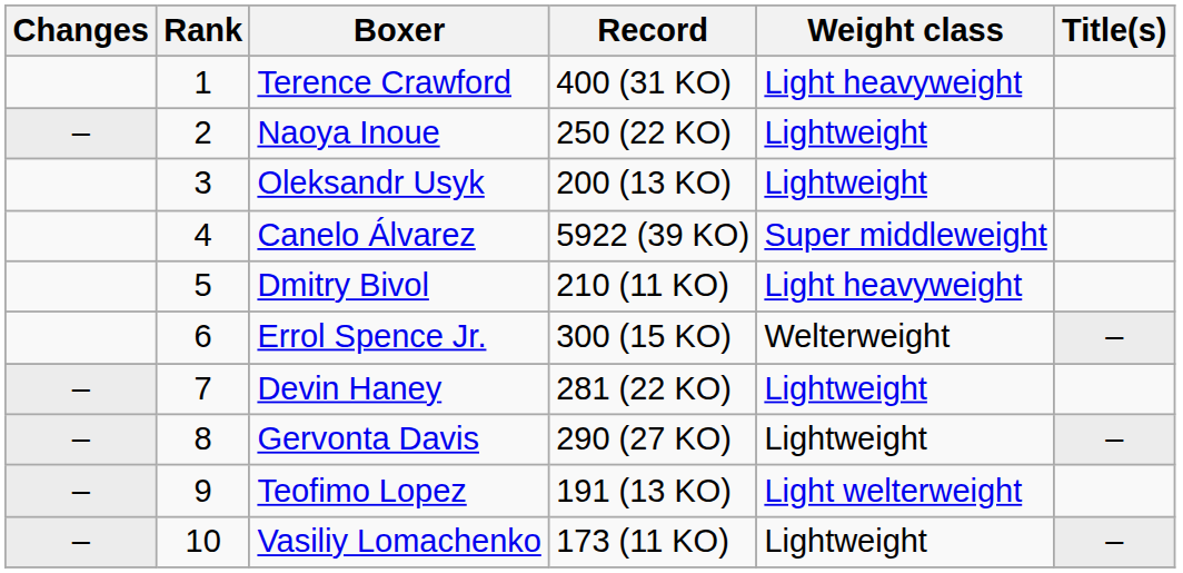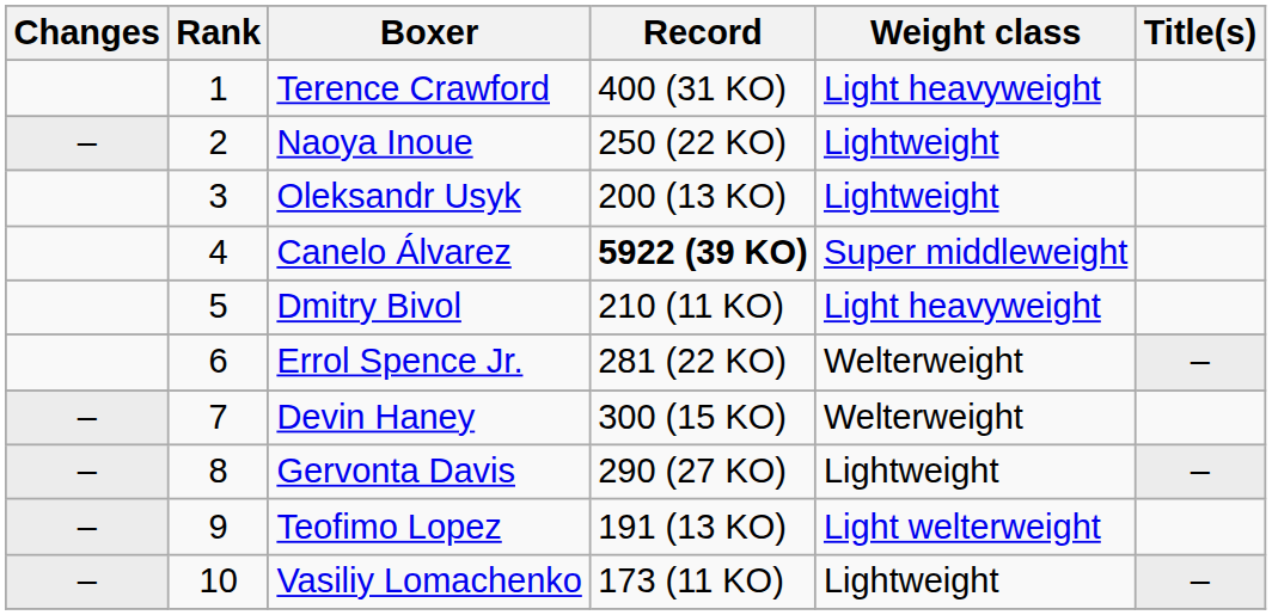 <table class="wikitable ">
 <tr>
 <th>Changes</th>
 <th>Rank</th>
 <th>Boxer</th>
 <th>Record</th>
 <th>Weight class</th>
 <th>Title(s)</th>
 </tr>
 <tr>
 <td align=center></td>
 <td align=center>1</td>
 <td><a href='#'>Terence Crawford</a></td>
 <td>400 (31 KO)</td>
 <td><a href='#'>Light heavyweight</a></td>
 <td></td>
 </tr>
 <tr>
 <td align=center bgcolor=#ECECEC>–</td>
 <td align=center>2</td>
 <td><a href='#'>Naoya Inoue</a></td>
 <td>250 (22 KO)</td>
 <td><a href='#'>Lightweight</a></td>
 <td></td>
 </tr>
 <tr>
 <td align=center></td>
 <td align=center>3</td>
 <td><a href='#'>Oleksandr Usyk</a></td>
 <td>200 (13 KO)</td>
 <td><a href='#'>Lightweight</a></td>
 <td></td>
 </tr>
 <tr>
 <td align=center></td>
 <td align=center>4</td>
 <td><a href='#'>Canelo Álvarez</a></td>
-<td>5922 (39 KO)</td>
+<td><strong>5922 (39 KO)</strong></td>
 <td><a href='#'>Super middleweight</a></td>
 <td></td>
 </tr>
 <tr>
 <td align=center></td>
 <td align=center>5</td>
 <td><a href='#'>Dmitry Bivol</a></td>
 <td>210 (11 KO)</td>
 <td><a href='#'>Light heavyweight</a></td>
 <td></td>
 </tr>
 <tr>
 <td align=center></td>
 <td align=center>6</td>
 <td><a href='#'>Errol Spence Jr.</a></td>
-<td>300 (15 KO)</td>
+<td>281 (22 KO)</td>
 <td>Welterweight</td>
 <td align=center bgcolor=#ECECEC data-sort-value="Z">–</td>
 </tr>
 <tr>
 <td align=center bgcolor=#ECECEC>–</td>
 <td align=center>7</td>
 <td><a href='#'>Devin Haney</a></td>
-<td>281 (22 KO)</td>
-<td><a href='#'>Lightweight</a></td>
+<td>300 (15 KO)</td>
+<td>Welterweight</td>
 <td></td>
 </tr>
 <tr>
 <td align=center bgcolor=#ECECEC>–</td>
 <td align=center>8</td>
 <td><a href='#'>Gervonta Davis</a></td>
 <td>290 (27 KO)</td>
 <td>Lightweight</td>
 <td align=center bgcolor=#ECECEC data-sort-value="Z">–</td>
 </tr>
 <tr>
 <td align=center bgcolor=#ECECEC>–</td>
 <td align=center>9</td>
 <td><a href='#'>Teofimo Lopez</a></td>
 <td>191 (13 KO)</td>
 <td><a href='#'>Light welterweight</a></td>
 <td></td>
 </tr>
 <tr>
 <td align=center bgcolor=#ECECEC>–</td>
 <td align=center>10</td>
 <td><a href='#'>Vasiliy Lomachenko</a></td>
 <td>173 (11 KO)</td>
 <td>Lightweight</td>
 <td align=center bgcolor=#ECECEC data-sort-value="Z">–</td>
 </tr>
 </table>
